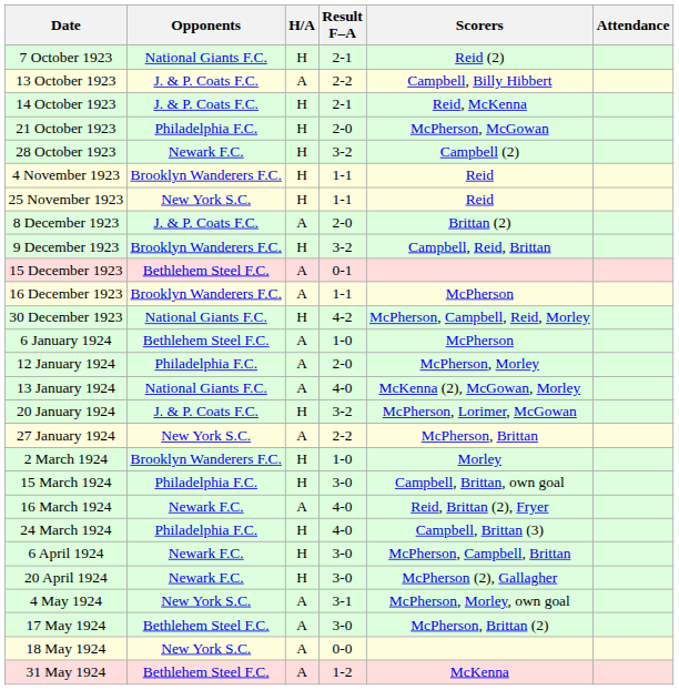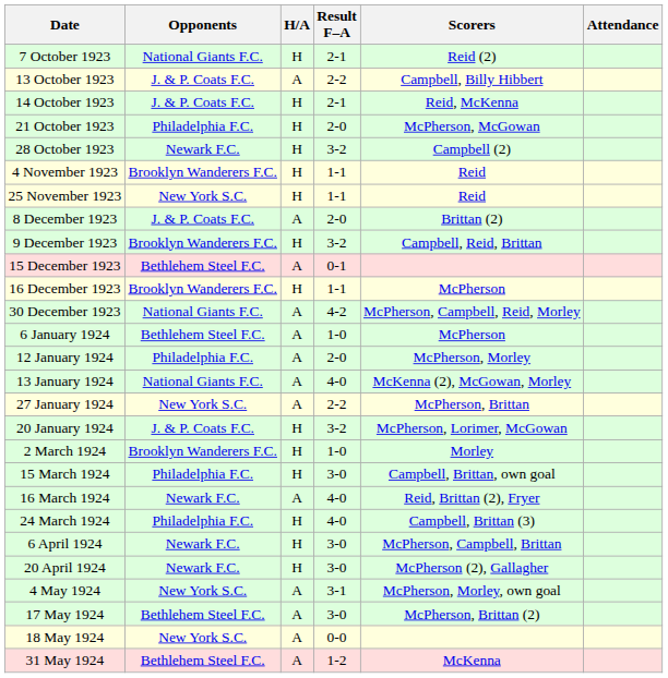 <table class="wikitable" style="text-align:center">
 <tr>
 <th>Date</th>
 <th>Opponents</th>
 <th>H/A</th>
 <th>Result<br>F–A</th>
 <th>Scorers</th>
 <th>Attendance</th>
 </tr>
 <tr bgcolor="#ddffdd">
 <td>7 October 1923</td>
 <td><a href='#'>National Giants F.C.</a></td>
 <td>H</td>
 <td>2-1</td>
 <td><a href='#'>Reid</a> (2)</td>
 <td></td>
 </tr>
 <tr bgcolor="#ffffdd">
 <td>13 October 1923</td>
 <td><a href='#'>J. & P. Coats F.C.</a></td>
 <td>A</td>
 <td>2-2</td>
 <td><a href='#'>Campbell</a>, <a href='#'>Billy Hibbert</a></td>
 <td></td>
 </tr>
 <tr bgcolor="#ddffdd">
 <td>14 October 1923</td>
 <td><a href='#'>J. & P. Coats F.C.</a></td>
 <td>H</td>
 <td>2-1</td>
 <td><a href='#'>Reid</a>, <a href='#'>McKenna</a></td>
 <td></td>
 </tr>
 <tr bgcolor="#ddffdd">
 <td>21 October 1923</td>
 <td><a href='#'>Philadelphia F.C.</a></td>
 <td>H</td>
 <td>2-0</td>
 <td><a href='#'>McPherson</a>, <a href='#'>McGowan</a></td>
 <td></td>
 </tr>
 <tr bgcolor="#ddffdd">
 <td>28 October 1923</td>
 <td><a href='#'>Newark F.C.</a></td>
 <td>H</td>
 <td>3-2</td>
 <td><a href='#'>Campbell</a> (2)</td>
 <td></td>
 </tr>
 <tr bgcolor="#ffffdd">
 <td>4 November 1923</td>
 <td><a href='#'>Brooklyn Wanderers F.C.</a></td>
 <td>H</td>
 <td>1-1</td>
 <td><a href='#'>Reid</a></td>
 <td></td>
 </tr>
 <tr bgcolor="#ffffdd">
 <td>25 November 1923</td>
 <td><a href='#'>New York S.C.</a></td>
 <td>H</td>
 <td>1-1</td>
 <td><a href='#'>Reid</a></td>
 <td></td>
 </tr>
 <tr bgcolor="#ddffdd">
 <td>8 December 1923</td>
 <td><a href='#'>J. & P. Coats F.C.</a></td>
 <td>A</td>
 <td>2-0</td>
 <td><a href='#'>Brittan</a> (2)</td>
 <td></td>
 </tr>
 <tr bgcolor="#ddffdd">
 <td>9 December 1923</td>
 <td><a href='#'>Brooklyn Wanderers F.C.</a></td>
 <td>H</td>
 <td>3-2</td>
 <td><a href='#'>Campbell</a>, <a href='#'>Reid</a>, <a href='#'>Brittan</a></td>
 <td></td>
 </tr>
 <tr bgcolor="#ffdddd">
 <td>15 December 1923</td>
 <td><a href='#'>Bethlehem Steel F.C.</a></td>
 <td>A</td>
 <td>0-1</td>
 <td></td>
 <td></td>
 </tr>
 <tr bgcolor="#ffffdd">
 <td>16 December 1923</td>
 <td><a href='#'>Brooklyn Wanderers F.C.</a></td>
-<td>A</td>
+<td>H</td>
 <td>1-1</td>
 <td><a href='#'>McPherson</a></td>
 <td></td>
 </tr>
 <tr bgcolor="#ddffdd">
 <td>30 December 1923</td>
 <td><a href='#'>National Giants F.C.</a></td>
-<td>H</td>
+<td>A</td>
 <td>4-2</td>
 <td><a href='#'>McPherson</a>, <a href='#'>Campbell</a>, <a href='#'>Reid</a>, <a href='#'>Morley</a></td>
 <td></td>
 </tr>
 <tr bgcolor="#ddffdd">
 <td>6 January 1924</td>
 <td><a href='#'>Bethlehem Steel F.C.</a></td>
 <td>A</td>
 <td>1-0</td>
 <td><a href='#'>McPherson</a></td>
 <td></td>
 </tr>
 <tr bgcolor="#ddffdd">
 <td>12 January 1924</td>
 <td><a href='#'>Philadelphia F.C.</a></td>
 <td>A</td>
 <td>2-0</td>
 <td><a href='#'>McPherson</a>, <a href='#'>Morley</a></td>
 <td></td>
 </tr>
 <tr bgcolor="#ddffdd">
 <td>13 January 1924</td>
 <td><a href='#'>National Giants F.C.</a></td>
 <td>A</td>
 <td>4-0</td>
 <td><a href='#'>McKenna</a> (2), <a href='#'>McGowan</a>, <a href='#'>Morley</a></td>
 <td></td>
 </tr>
+<tr bgcolor="#ffffdd">
+<td>27 January 1924</td>
+<td><a href='#'>New York S.C.</a></td>
+<td>A</td>
+<td>2-2</td>
+<td><a href='#'>McPherson</a>, <a href='#'>Brittan</a></td>
+<td></td>
+</tr>
 <tr bgcolor="#ddffdd">
 <td>20 January 1924</td>
 <td><a href='#'>J. & P. Coats F.C.</a></td>
 <td>H</td>
 <td>3-2</td>
 <td><a href='#'>McPherson</a>, <a href='#'>Lorimer</a>, <a href='#'>McGowan</a></td>
-<td></td>
-</tr>
-<tr bgcolor="#ffffdd">
-<td>27 January 1924</td>
-<td><a href='#'>New York S.C.</a></td>
-<td>A</td>
-<td>2-2</td>
-<td><a href='#'>McPherson</a>, <a href='#'>Brittan</a></td>
 <td></td>
 </tr>
 <tr bgcolor="#ddffdd">
 <td>2 March 1924</td>
 <td><a href='#'>Brooklyn Wanderers F.C.</a></td>
 <td>H</td>
 <td>1-0</td>
 <td><a href='#'>Morley</a></td>
 <td></td>
 </tr>
 <tr bgcolor="#ddffdd">
 <td>15 March 1924</td>
 <td><a href='#'>Philadelphia F.C.</a></td>
 <td>H</td>
 <td>3-0</td>
 <td><a href='#'>Campbell</a>, <a href='#'>Brittan</a>, own goal</td>
 <td></td>
 </tr>
 <tr bgcolor="#ddffdd">
 <td>16 March 1924</td>
 <td><a href='#'>Newark F.C.</a></td>
 <td>A</td>
 <td>4-0</td>
 <td><a href='#'>Reid</a>, <a href='#'>Brittan</a> (2), <a href='#'>Fryer</a></td>
 <td></td>
 </tr>
 <tr bgcolor="#ddffdd">
 <td>24 March 1924</td>
 <td><a href='#'>Philadelphia F.C.</a></td>
 <td>H</td>
 <td>4-0</td>
 <td><a href='#'>Campbell</a>, <a href='#'>Brittan</a> (3)</td>
 <td></td>
 </tr>
 <tr bgcolor="#ddffdd">
 <td>6 April 1924</td>
 <td><a href='#'>Newark F.C.</a></td>
 <td>H</td>
 <td>3-0</td>
 <td><a href='#'>McPherson</a>, <a href='#'>Campbell</a>, <a href='#'>Brittan</a></td>
 <td></td>
 </tr>
 <tr bgcolor="#ddffdd">
 <td>20 April 1924</td>
 <td><a href='#'>Newark F.C.</a></td>
 <td>H</td>
 <td>3-0</td>
 <td><a href='#'>McPherson</a> (2), <a href='#'>Gallagher</a></td>
 <td></td>
 </tr>
 <tr bgcolor="#ddffdd">
 <td>4 May 1924</td>
 <td><a href='#'>New York S.C.</a></td>
 <td>A</td>
 <td>3-1</td>
 <td><a href='#'>McPherson</a>, <a href='#'>Morley</a>, own goal</td>
 <td></td>
 </tr>
 <tr bgcolor="#ddffdd">
 <td>17 May 1924</td>
 <td><a href='#'>Bethlehem Steel F.C.</a></td>
 <td>A</td>
 <td>3-0</td>
 <td><a href='#'>McPherson</a>, <a href='#'>Brittan</a> (2)</td>
 <td></td>
 </tr>
 <tr bgcolor="#ffffdd">
 <td>18 May 1924</td>
 <td><a href='#'>New York S.C.</a></td>
 <td>A</td>
 <td>0-0</td>
 <td></td>
 <td></td>
 </tr>
 <tr bgcolor="#ffdddd">
 <td>31 May 1924</td>
 <td><a href='#'>Bethlehem Steel F.C.</a></td>
 <td>A</td>
 <td>1-2</td>
 <td><a href='#'>McKenna</a></td>
 <td></td>
 </tr>
 </table>
